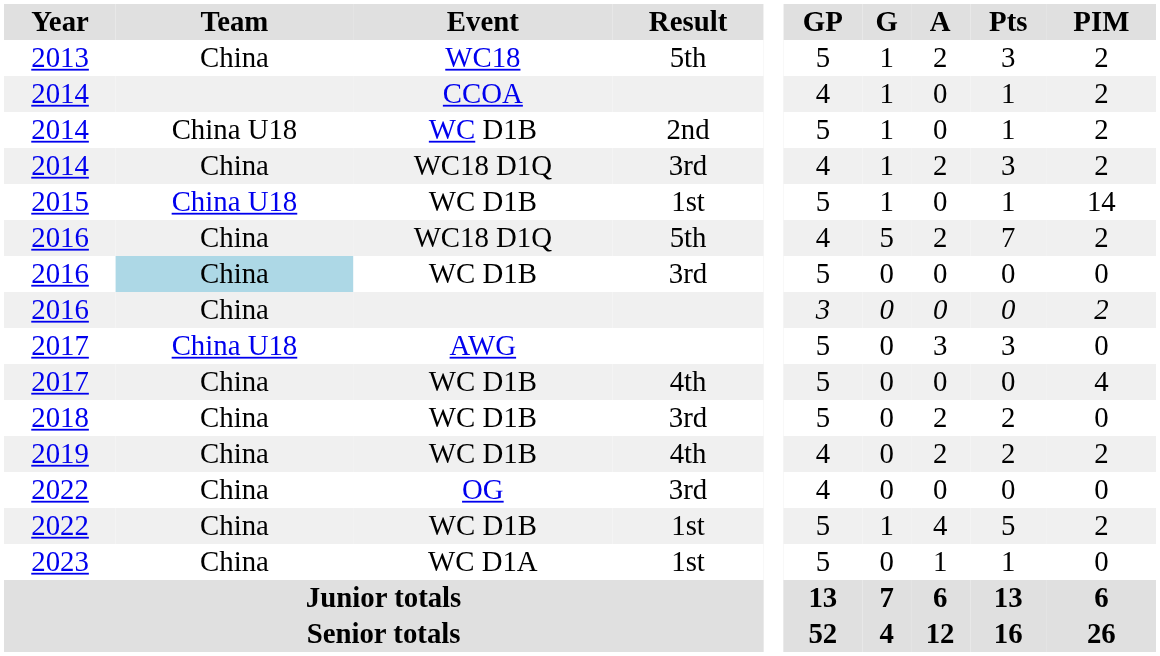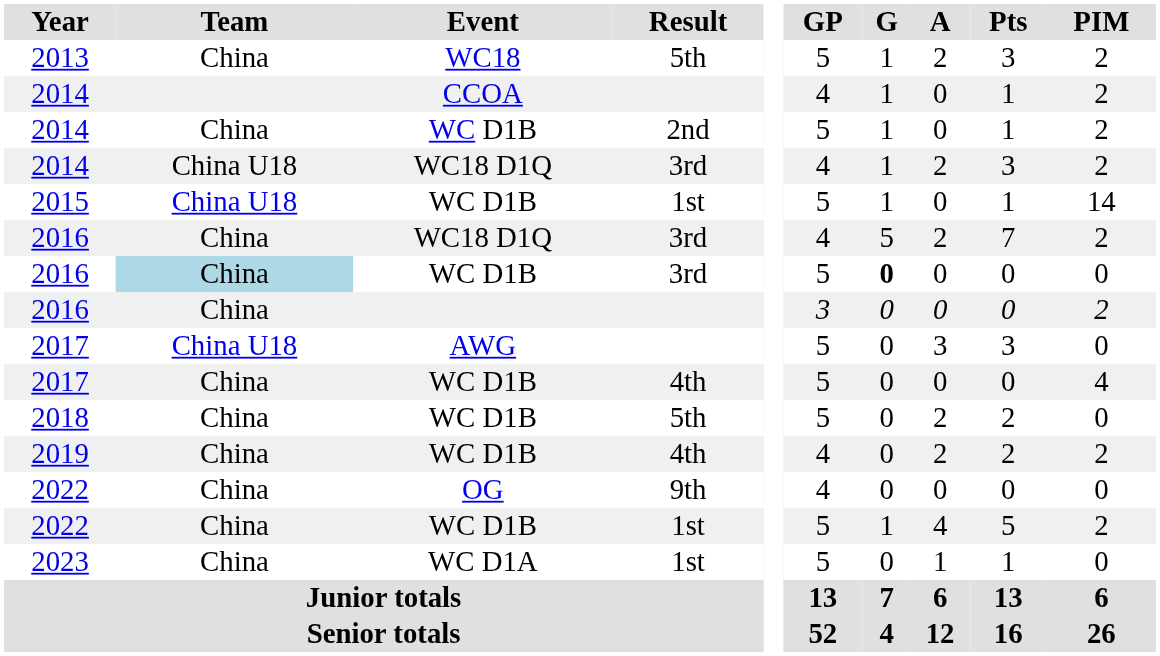 <table border="0" cellpadding="1" cellspacing="0" style="text-align:center; width:40em">
 <tr ALIGN="centre" bgcolor="#e0e0e0">
 <th>Year</th>
 <th>Team</th>
 <th>Event</th>
 <th>Result</th>
 <th rowspan="91" bgcolor="#ffffff"> </th>
 <th>GP</th>
 <th>G</th>
 <th>A</th>
 <th>Pts</th>
 <th>PIM</th>
 </tr>
 <tr>
 <td><a href='#'>2013</a></td>
 <td>China</td>
 <td><a href='#'>WC18</a> </td>
 <td>5th</td>
 <td>5</td>
 <td>1</td>
 <td>2</td>
 <td>3</td>
 <td>2</td>
 </tr>
 <tr bgcolor="#f0f0f0">
 <td><a href='#'>2014</a></td>
 <td></td>
 <td><a href='#'>CCOA</a></td>
 <td></td>
 <td>4</td>
 <td>1</td>
 <td>0</td>
 <td>1</td>
 <td>2</td>
 </tr>
 <tr>
 <td><a href='#'>2014</a></td>
-<td>China U18</td>
+<td>China</td>
 <td><a href='#'>WC</a> D1B</td>
 <td>2nd</td>
 <td>5</td>
 <td>1</td>
 <td>0</td>
 <td>1</td>
 <td>2</td>
 </tr>
 <tr bgcolor="#f0f0f0">
 <td><a href='#'>2014</a></td>
-<td>China</td>
+<td>China U18</td>
 <td>WC18 D1Q</td>
 <td>3rd</td>
 <td>4</td>
 <td>1</td>
 <td>2</td>
 <td>3</td>
 <td>2</td>
 </tr>
 <tr>
 <td><a href='#'>2015</a></td>
 <td><a href='#'>China U18</a></td>
 <td>WC D1B</td>
 <td>1st</td>
 <td>5</td>
 <td>1</td>
 <td>0</td>
 <td>1</td>
 <td>14</td>
 </tr>
 <tr bgcolor="#f0f0f0">
 <td><a href='#'>2016</a></td>
 <td>China</td>
 <td>WC18 D1Q</td>
-<td>5th</td>
+<td>3rd</td>
 <td>4</td>
 <td>5</td>
 <td>2</td>
 <td>7</td>
 <td>2</td>
 </tr>
 <tr>
 <td><a href='#'>2016</a></td>
 <td style="background: lightblue;">China</td>
 <td>WC D1B</td>
 <td>3rd</td>
 <td>5</td>
-<td>0</td>
+<td><strong>0</strong></td>
 <td>0</td>
 <td>0</td>
 <td>0</td>
 </tr>
 <tr bgcolor="#f0f0f0">
 <td><a href='#'>2016</a></td>
 <td>China</td>
 <td></td>
 <td></td>
 <td><em>3</em></td>
 <td><em>0</em></td>
 <td><em>0</em></td>
 <td><em>0</em></td>
 <td><em>2</em></td>
 </tr>
 <tr>
 <td><a href='#'>2017</a></td>
 <td><a href='#'>China U18</a></td>
 <td><a href='#'>AWG</a></td>
 <td></td>
 <td>5</td>
 <td>0</td>
 <td>3</td>
 <td>3</td>
 <td>0</td>
 </tr>
 <tr bgcolor="#f0f0f0">
 <td><a href='#'>2017</a></td>
 <td>China</td>
 <td>WC D1B</td>
 <td>4th</td>
 <td>5</td>
 <td>0</td>
 <td>0</td>
 <td>0</td>
 <td>4</td>
 </tr>
 <tr>
 <td><a href='#'>2018</a></td>
 <td>China</td>
 <td>WC D1B</td>
-<td>3rd</td>
+<td>5th</td>
 <td>5</td>
 <td>0</td>
 <td>2</td>
 <td>2</td>
 <td>0</td>
 </tr>
 <tr bgcolor="#f0f0f0">
 <td><a href='#'>2019</a></td>
 <td>China</td>
 <td>WC D1B</td>
 <td>4th</td>
 <td>4</td>
 <td>0</td>
 <td>2</td>
 <td>2</td>
 <td>2</td>
 </tr>
 <tr>
 <td><a href='#'>2022</a></td>
 <td>China</td>
 <td><a href='#'>OG</a></td>
-<td>3rd</td>
+<td>9th</td>
 <td>4</td>
 <td>0</td>
 <td>0</td>
 <td>0</td>
 <td>0</td>
 </tr>
 <tr bgcolor="#f0f0f0">
 <td><a href='#'>2022</a></td>
 <td>China</td>
 <td>WC D1B</td>
 <td>1st</td>
 <td>5</td>
 <td>1</td>
 <td>4</td>
 <td>5</td>
 <td>2</td>
 </tr>
 <tr>
 <td><a href='#'>2023</a></td>
 <td>China</td>
 <td>WC D1A</td>
 <td>1st</td>
 <td>5</td>
 <td>0</td>
 <td>1</td>
 <td>1</td>
 <td>0</td>
 </tr>
 <tr align="centre" bgcolor="#e0e0e0">
 <th colspan="4">Junior totals</th>
 <th>13</th>
 <th>7</th>
 <th>6</th>
 <th>13</th>
 <th>6</th>
 </tr>
 <tr align="centre" bgcolor="#e0e0e0">
 <th colspan="4">Senior totals</th>
 <th>52</th>
 <th>4</th>
 <th>12</th>
 <th>16</th>
 <th>26</th>
 </tr>
 </table>
